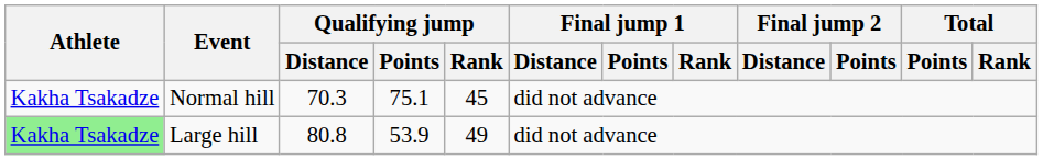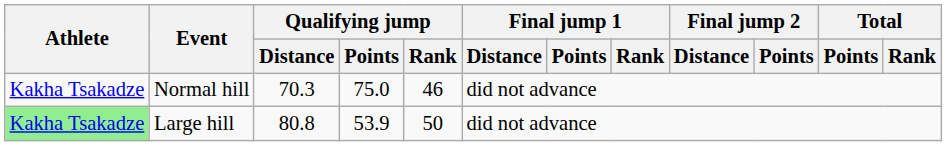 <table class="wikitable" style="font-size:90%">
 <tr>
 <th rowspan="2">Athlete</th>
 <th rowspan="2">Event</th>
 <th colspan="3">Qualifying jump</th>
 <th colspan="3">Final jump 1</th>
 <th colspan="2">Final jump 2</th>
 <th colspan="2">Total</th>
 </tr>
 <tr>
 <th>Distance</th>
 <th>Points</th>
 <th>Rank</th>
 <th>Distance</th>
 <th>Points</th>
 <th>Rank</th>
 <th>Distance</th>
 <th>Points</th>
 <th>Points</th>
 <th>Rank</th>
 </tr>
 <tr>
 <td><a href='#'>Kakha Tsakadze</a></td>
 <td>Normal hill</td>
 <td align="center">70.3</td>
-<td align="center">75.1</td>
-<td align="center">45</td>
+<td align="center">75.0</td>
+<td align="center">46</td>
 <td colspan="7">did not advance</td>
 </tr>
 <tr>
 <td style="background: lightgreen;"><a href='#'>Kakha Tsakadze</a></td>
 <td>Large hill</td>
 <td align="center">80.8</td>
 <td align="center">53.9</td>
-<td align="center">49</td>
+<td align="center">50</td>
 <td colspan="7">did not advance</td>
 </tr>
 </table>
